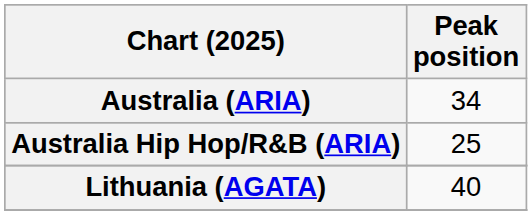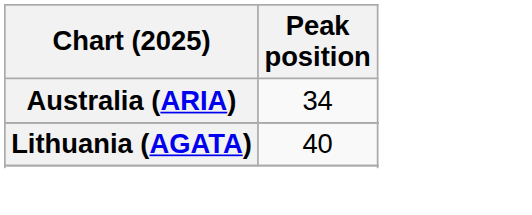 <table class="wikitable sortable plainrowheaders" style="text-align:center">
 <tr>
 <th scope="col">Chart (2025)</th>
 <th scope="col">Peak<br>position</th>
 </tr>
 <tr>
 <th scope="row">Australia (<a href='#'>ARIA</a>)</th>
 <td>34</td>
-</tr>
-<tr>
-<th scope="row">Australia Hip Hop/R&B (<a href='#'>ARIA</a>)</th>
-<td>25</td>
 </tr>
 <tr>
 </tr>
 <tr>
 </tr>
 <tr>
 <th scope="row">Lithuania (<a href='#'>AGATA</a>)</th>
 <td>40</td>
 </tr>
 <tr>
 </tr>
 <tr>
 </tr>
 <tr>
 </tr>
 </table>
